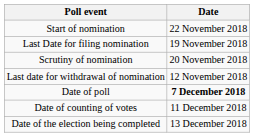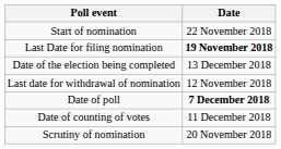 <table class="wikitable" style="text-align:center">
 <tr>
 <th>Poll event</th>
 <th>Date</th>
 </tr>
 <tr>
 <td>Start of nomination</td>
 <td>22 November 2018</td>
 </tr>
 <tr>
 <td>Last Date for filing nomination</td>
-<td>19 November 2018</td>
+<td><strong>19 November 2018</strong></td>
 </tr>
 <tr>
-<td>Scrutiny of nomination</td>
-<td>20 November 2018</td>
+<td>Date of the election being completed</td>
+<td>13 December 2018</td>
 </tr>
 <tr>
 <td>Last date for withdrawal of nomination</td>
 <td>12 November 2018</td>
 </tr>
 <tr>
 <td>Date of poll</td>
 <td><strong>7 December 2018<strong><em></td>
 </tr>
 <tr>
 <td>Date of counting of votes</td>
 <td></strong>11 December 2018<strong></td>
 </tr>
 <tr>
-<td>Date of the election being completed</td>
-<td>13 December 2018</td>
+<td>Scrutiny of nomination</td>
+<td>20 November 2018</td>
 </tr>
 </table>
